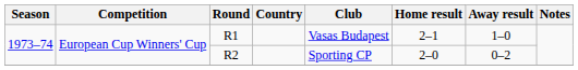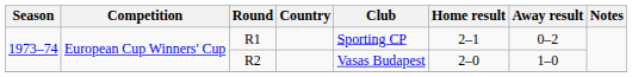 <table class="wikitable">
 <tr>
 <th>Season</th>
 <th>Competition</th>
 <th>Round</th>
 <th>Country</th>
 <th>Club</th>
 <th>Home result</th>
 <th>Away result</th>
 <th>Notes</th>
 </tr>
 <tr>
 <td rowspan="2"><a href='#'>1973–74</a></td>
 <td rowspan="2"><a href='#'>European Cup Winners' Cup</a></td>
 <td align=center>R1</td>
 <td align=center></td>
-<td><a href='#'>Vasas Budapest</a></td>
+<td><a href='#'>Sporting CP</a></td>
 <td align=center>2–1</td>
-<td align=center>1–0</td>
+<td align=center>0–2</td>
 <td rowspan="2" align="center"></td>
 </tr>
 <tr>
 <td align=center>R2</td>
 <td align=center></td>
-<td><a href='#'>Sporting CP</a></td>
+<td><a href='#'>Vasas Budapest</a></td>
 <td align=center>2–0</td>
-<td align=center>0–2</td>
+<td align=center>1–0</td>
 </tr>
 <tr>
 </tr>
 </table>
